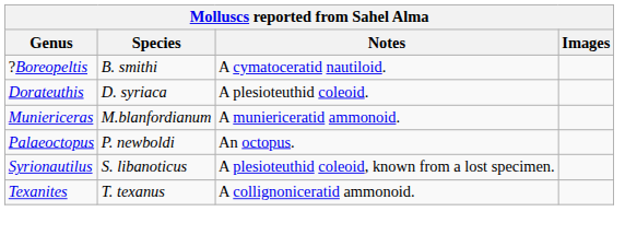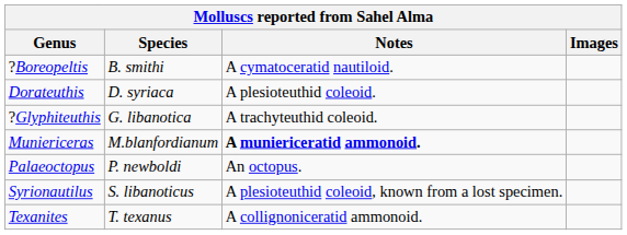 <table class="wikitable" align="center">
 <tr>
 <th colspan="4" align="center"><strong><a href='#'>Molluscs</a> reported from Sahel Alma</strong></th>
 </tr>
 <tr>
 <th>Genus</th>
 <th>Species</th>
 <th>Notes</th>
 <th>Images</th>
 </tr>
 <tr>
 <td>?<em><a href='#'>Boreopeltis</a></em></td>
 <td><em>B. smithi</em></td>
 <td>A <a href='#'>cymatoceratid</a> <a href='#'>nautiloid</a>.</td>
 <td></td>
 </tr>
 <tr>
 <td><em><a href='#'>Dorateuthis</a></em></td>
 <td><em>D. syriaca</em></td>
 <td>A plesioteuthid <a href='#'>coleoid</a>.</td>
 <td></td>
 </tr>
 <tr>
+<td>?<em><a href='#'>Glyphiteuthis</a></em></td>
+<td><em>G. libanotica</em></td>
+<td>A trachyteuthid coleoid.</td>
+<td></td>
+</tr>
+<tr>
 <td><em><a href='#'>Muniericeras</a></em></td>
 <td><em>M.blanfordianum</em></td>
-<td>A <a href='#'>muniericeratid</a> <a href='#'>ammonoid</a>.</td>
+<td><strong>A <a href='#'>muniericeratid</a> <a href='#'>ammonoid</a>.</strong></td>
 <td></td>
 </tr>
 <tr>
 <td><em><a href='#'>Palaeoctopus</a></em></td>
 <td><em>P. newboldi</em></td>
 <td>An <a href='#'>octopus</a>.</td>
 <td></td>
 </tr>
 <tr>
 <td><em><a href='#'>Syrionautilus</a></em></td>
 <td><em>S. libanoticus</em></td>
 <td>A <a href='#'>plesioteuthid</a> <a href='#'>coleoid</a>, known from a lost specimen.</td>
 <td></td>
 </tr>
 <tr>
 <td><em><a href='#'>Texanites</a></em></td>
 <td><em>T. texanus</em></td>
 <td>A <a href='#'>collignoniceratid</a> ammonoid.</td>
 <td></td>
 </tr>
 </table>
